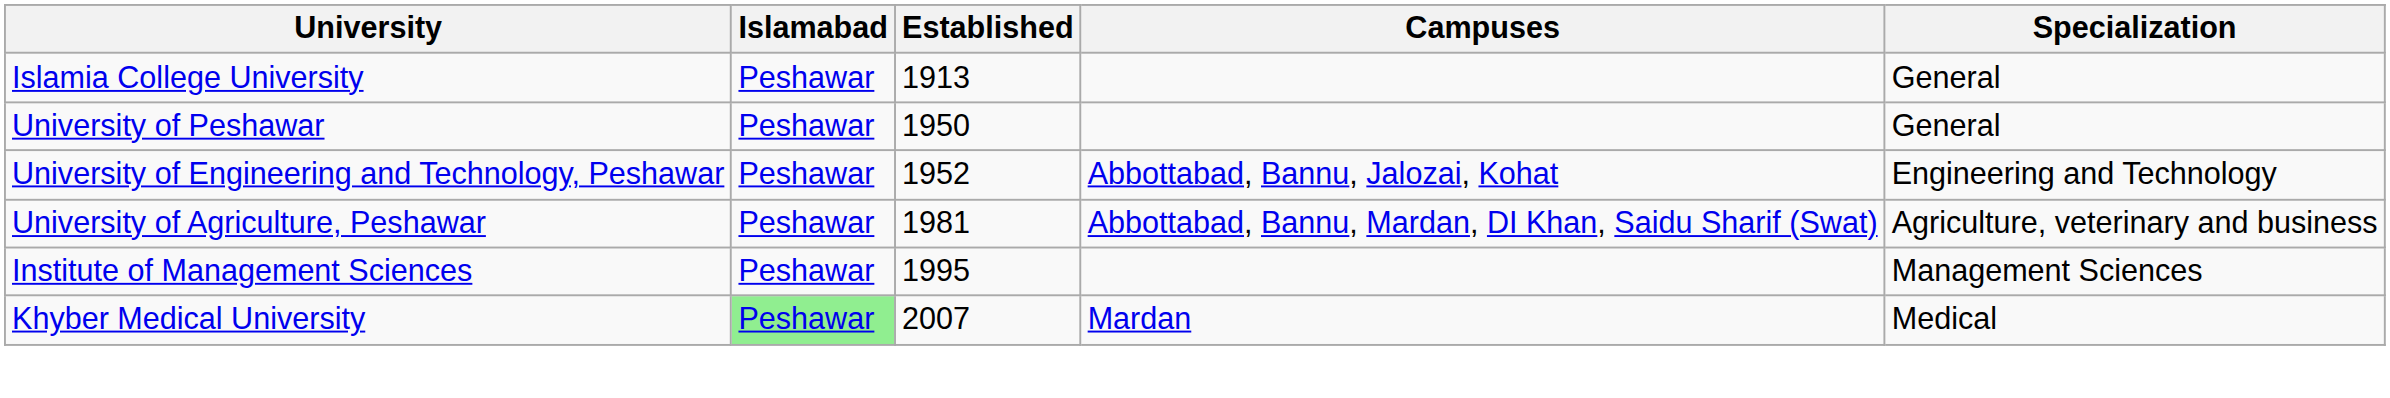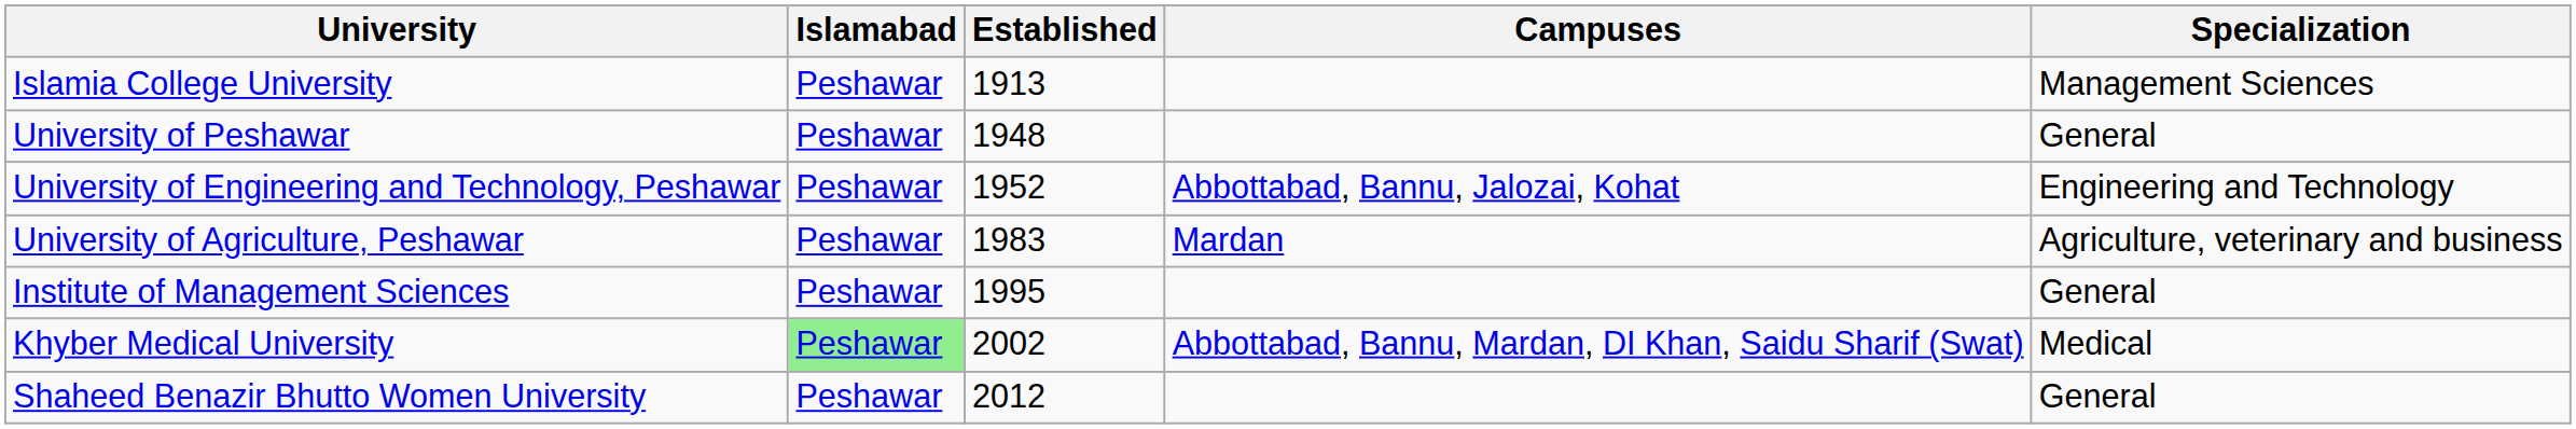 <table class="wikitable sortable">
 <tr>
 <th>University</th>
 <th>Islamabad</th>
 <th>Established</th>
 <th>Campuses</th>
 <th>Specialization</th>
 </tr>
 <tr>
 <td><a href='#'>Islamia College University</a></td>
 <td><a href='#'>Peshawar</a></td>
 <td>1913</td>
 <td></td>
-<td>General</td>
+<td>Management Sciences</td>
 </tr>
 <tr>
 <td><a href='#'>University of Peshawar</a></td>
 <td><a href='#'>Peshawar</a></td>
-<td>1950</td>
+<td>1948</td>
 <td></td>
 <td>General</td>
 </tr>
 <tr>
 <td><a href='#'>University of Engineering and Technology, Peshawar</a></td>
 <td><a href='#'>Peshawar</a></td>
 <td>1952</td>
 <td><a href='#'>Abbottabad</a>, <a href='#'>Bannu</a>, <a href='#'>Jalozai</a>, <a href='#'>Kohat</a></td>
 <td>Engineering and Technology</td>
 </tr>
 <tr>
 <td><a href='#'>University of Agriculture, Peshawar</a></td>
 <td><a href='#'>Peshawar</a></td>
-<td>1981</td>
-<td><a href='#'>Abbottabad</a>, <a href='#'>Bannu</a>, <a href='#'>Mardan</a>, <a href='#'>DI Khan</a>, <a href='#'>Saidu Sharif (Swat)</a></td>
+<td>1983</td>
+<td><a href='#'>Mardan</a></td>
 <td>Agriculture, veterinary and business</td>
 </tr>
 <tr>
 <td><a href='#'>Institute of Management Sciences</a></td>
 <td><a href='#'>Peshawar</a></td>
 <td>1995</td>
 <td></td>
-<td>Management Sciences</td>
+<td>General</td>
 </tr>
 <tr>
 <td><a href='#'>Khyber Medical University</a></td>
 <td style="background: lightgreen;"><a href='#'>Peshawar</a></td>
-<td>2007</td>
-<td><a href='#'>Mardan</a></td>
+<td>2002</td>
+<td><a href='#'>Abbottabad</a>, <a href='#'>Bannu</a>, <a href='#'>Mardan</a>, <a href='#'>DI Khan</a>, <a href='#'>Saidu Sharif (Swat)</a></td>
 <td>Medical</td>
 </tr>
+<tr>
+<td><a href='#'>Shaheed Benazir Bhutto Women University</a></td>
+<td><a href='#'>Peshawar</a></td>
+<td>2012</td>
+<td></td>
+<td>General</td>
+</tr>
 </table>
